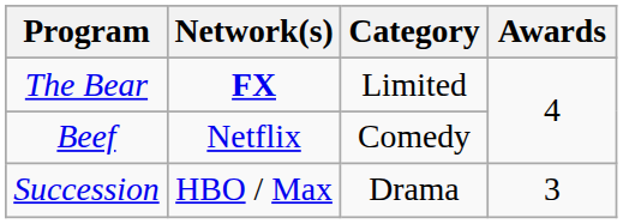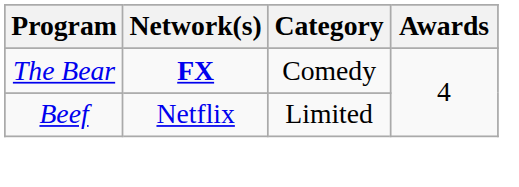 <table class="wikitable" rowspan="2" style="text-align:center" background: #f6e39c;>
 <tr>
 <th scope="col" style="text-align:center;">Program</th>
 <th scope="col" style="text-align:center;">Network(s)</th>
 <th scope="col" style="text-align:center;">Category</th>
 <th scope="col" style="width:55px">Awards</th>
 </tr>
 <tr>
 <td><em><a href='#'>The Bear</a></em></td>
 <td><strong><a href='#'>FX</a></strong></td>
-<td>Limited</td>
+<td>Comedy</td>
 <td rowspan="2" style="text-align:center">4</td>
 </tr>
 <tr>
 <td><em><a href='#'>Beef</a></em></td>
 <td><a href='#'>Netflix</a></td>
-<td>Comedy</td>
-</tr>
-<tr>
-<td><em><a href='#'>Succession</a></em></td>
-<td><a href='#'>HBO</a> / <a href='#'>Max</a></td>
-<td>Drama</td>
-<td style="text-align:center">3</td>
+<td>Limited</td>
 </tr>
 </table>
